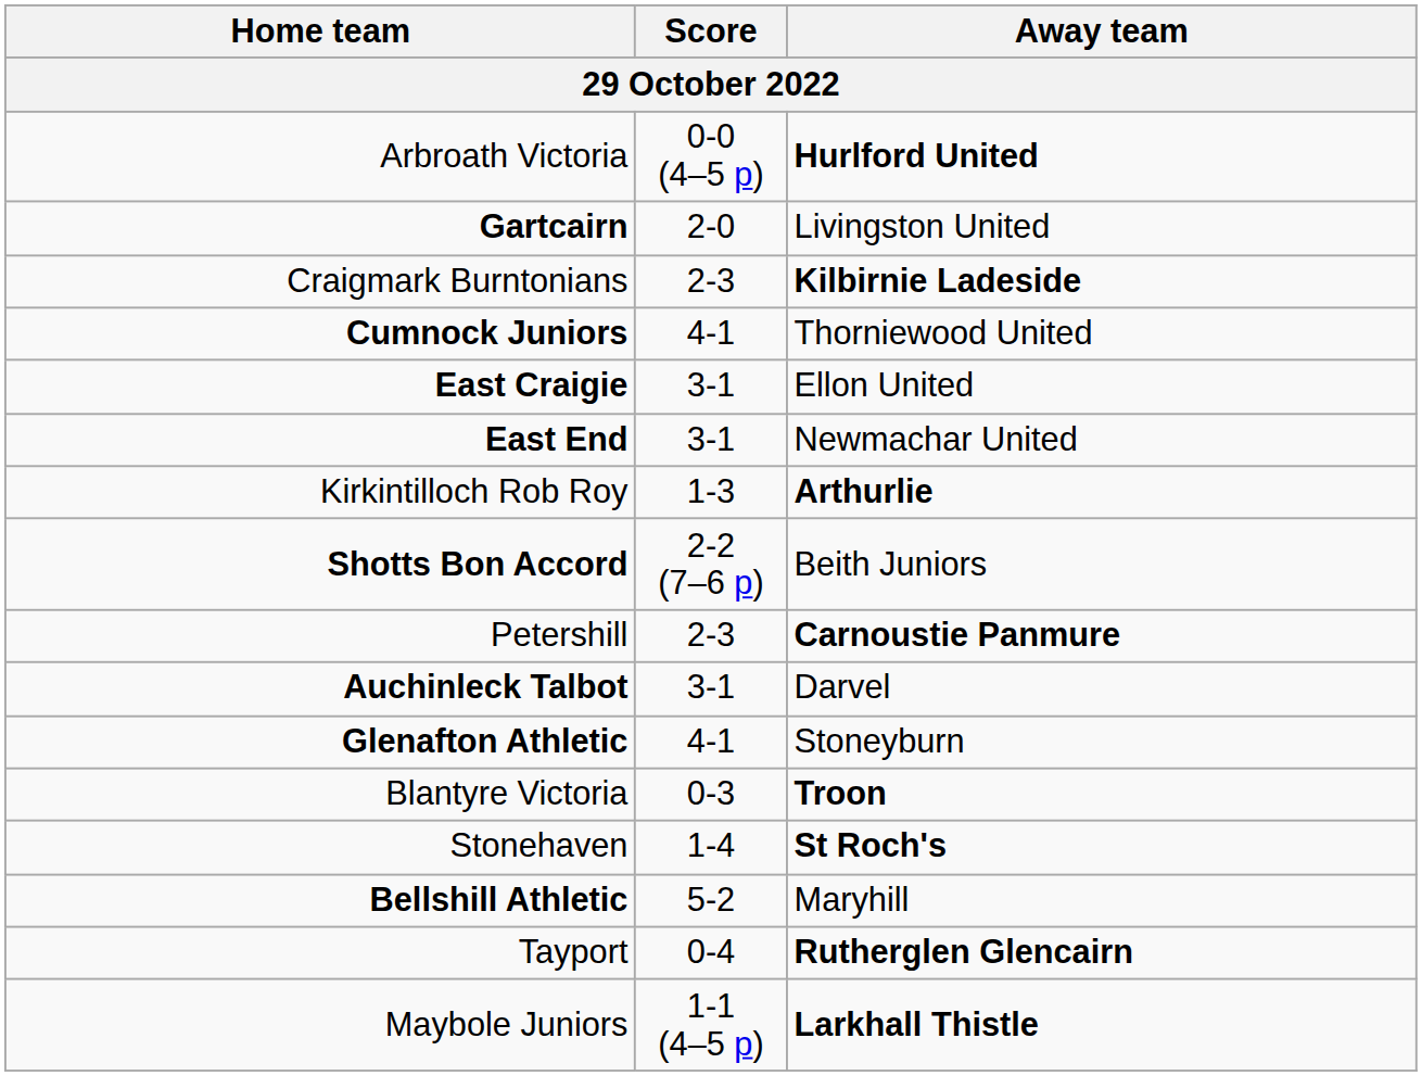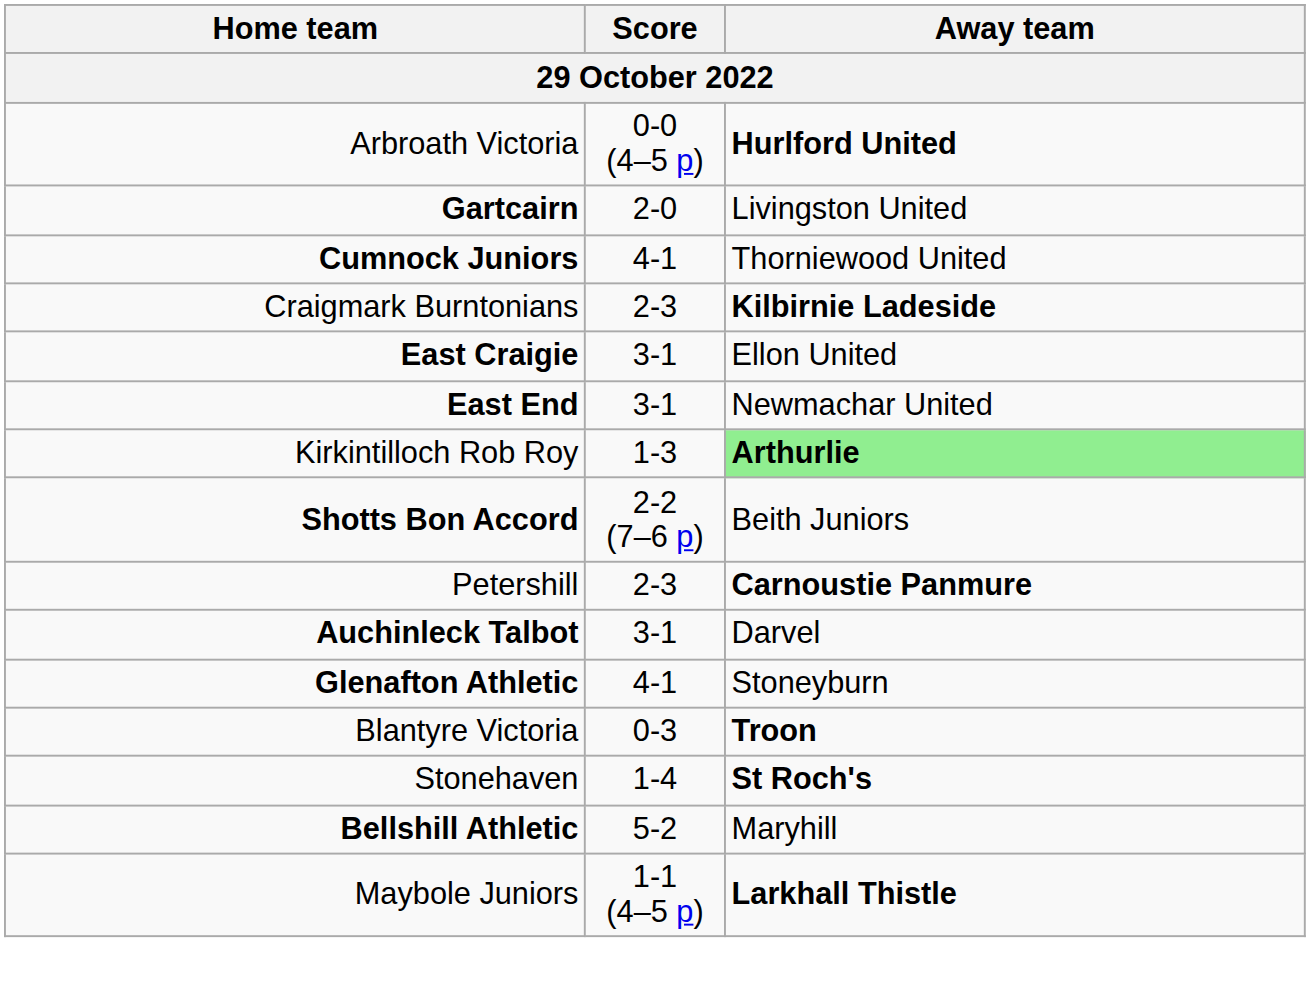 <table class="wikitable" style="border-collapse: collapse;">
 <tr>
 <th width="295" align="right">Home team</th>
 <th width="65" align="center">Score</th>
 <th width="295" align="left">Away team</th>
 </tr>
 <tr>
 <th colspan="3">29 October 2022</th>
 </tr>
 <tr>
 <td align="right">Arbroath Victoria</td>
 <td align="center">0-0<br>(4–5 <a href='#'>p</a>)</td>
 <td><strong>Hurlford United</strong></td>
 </tr>
 <tr>
 <td align="right"><strong>Gartcairn</strong></td>
 <td align="center">2-0</td>
 <td>Livingston United</td>
 </tr>
 <tr>
+<td align="right"><strong>Cumnock Juniors</strong></td>
+<td align="center">4-1</td>
+<td>Thorniewood United</td>
+</tr>
+<tr>
 <td align="right">Craigmark Burntonians</td>
 <td align="center">2-3</td>
 <td><strong>Kilbirnie Ladeside</strong></td>
-</tr>
-<tr>
-<td align="right"><strong>Cumnock Juniors</strong></td>
-<td align="center">4-1</td>
-<td>Thorniewood United</td>
 </tr>
 <tr>
 <td align="right"><strong>East Craigie</strong></td>
 <td align="center">3-1</td>
 <td>Ellon United</td>
 </tr>
 <tr>
 <td align="right"><strong>East End</strong></td>
 <td align="center">3-1</td>
 <td>Newmachar United</td>
 </tr>
 <tr>
 <td align="right">Kirkintilloch Rob Roy</td>
 <td align="center">1-3</td>
-<td><strong>Arthurlie</strong></td>
+<td style="background: lightgreen;"><strong>Arthurlie</strong></td>
 </tr>
 <tr>
 <td align="right"><strong>Shotts Bon Accord</strong></td>
 <td align="center">2-2<br>(7–6 <a href='#'>p</a>)</td>
 <td>Beith Juniors</td>
 </tr>
 <tr>
 <td align="right">Petershill</td>
 <td align="center">2-3</td>
 <td><strong>Carnoustie Panmure</strong></td>
 </tr>
 <tr>
 <td align="right"><strong>Auchinleck Talbot</strong></td>
 <td align="center">3-1</td>
 <td>Darvel</td>
 </tr>
 <tr>
 <td align="right"><strong>Glenafton Athletic</strong></td>
 <td align="center">4-1</td>
 <td>Stoneyburn</td>
 </tr>
 <tr>
 <td align="right">Blantyre Victoria</td>
 <td align="center">0-3</td>
 <td><strong>Troon</strong></td>
 </tr>
 <tr>
 <td align="right">Stonehaven</td>
 <td align="center">1-4</td>
 <td><strong>St Roch's</strong></td>
 </tr>
 <tr>
 <td align="right"><strong>Bellshill Athletic</strong></td>
 <td align="center">5-2</td>
 <td>Maryhill</td>
 </tr>
 <tr>
-<td align="right">Tayport</td>
-<td align="center">0-4</td>
-<td><strong>Rutherglen Glencairn</strong></td>
-</tr>
-<tr>
 <td align="right">Maybole Juniors</td>
 <td align="center">1-1<br>(4–5 <a href='#'>p</a>)</td>
 <td><strong>Larkhall Thistle</strong></td>
 </tr>
 </table>
